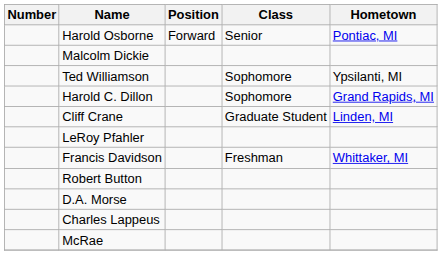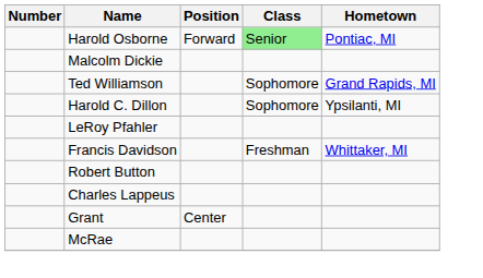 <table class="wikitable" style="font-size: 95%;">
 <tr>
 <th>Number</th>
 <th>Name</th>
 <th>Position</th>
 <th>Class</th>
 <th>Hometown</th>
 </tr>
 <tr>
 <td></td>
 <td>Harold Osborne</td>
 <td>Forward</td>
-<td>Senior</td>
+<td style="background: lightgreen;">Senior</td>
 <td><a href='#'>Pontiac, MI</a></td>
 </tr>
 <tr>
 <td></td>
 <td>Malcolm Dickie</td>
 <td></td>
 <td></td>
 <td></td>
 </tr>
 <tr>
 <td></td>
 <td>Ted Williamson</td>
 <td></td>
 <td>Sophomore</td>
-<td>Ypsilanti, MI</td>
+<td><a href='#'>Grand Rapids, MI</a></td>
 </tr>
 <tr>
 <td></td>
 <td>Harold C. Dillon</td>
 <td></td>
 <td>Sophomore</td>
-<td><a href='#'>Grand Rapids, MI</a></td>
-</tr>
-<tr>
-<td></td>
-<td>Cliff Crane</td>
-<td></td>
-<td>Graduate Student</td>
-<td><a href='#'>Linden, MI</a></td>
+<td>Ypsilanti, MI</td>
 </tr>
 <tr>
 <td></td>
 <td>LeRoy Pfahler</td>
 <td></td>
 <td></td>
 <td></td>
 </tr>
 <tr>
 <td></td>
 <td>Francis Davidson</td>
 <td></td>
 <td>Freshman</td>
 <td><a href='#'>Whittaker, MI</a></td>
 </tr>
 <tr>
 <td></td>
 <td>Robert Button</td>
 <td></td>
 <td></td>
 <td></td>
 </tr>
 <tr>
 <td></td>
-<td>D.A. Morse</td>
+<td>Charles Lappeus</td>
 <td></td>
 <td></td>
 <td></td>
 </tr>
 <tr>
 <td></td>
-<td>Charles Lappeus</td>
-<td></td>
+<td>Grant</td>
+<td>Center</td>
 <td></td>
 <td></td>
 </tr>
 <tr>
 <td></td>
 <td>McRae</td>
 <td></td>
 <td></td>
 <td></td>
 </tr>
 <tr>
 </tr>
 </table>
